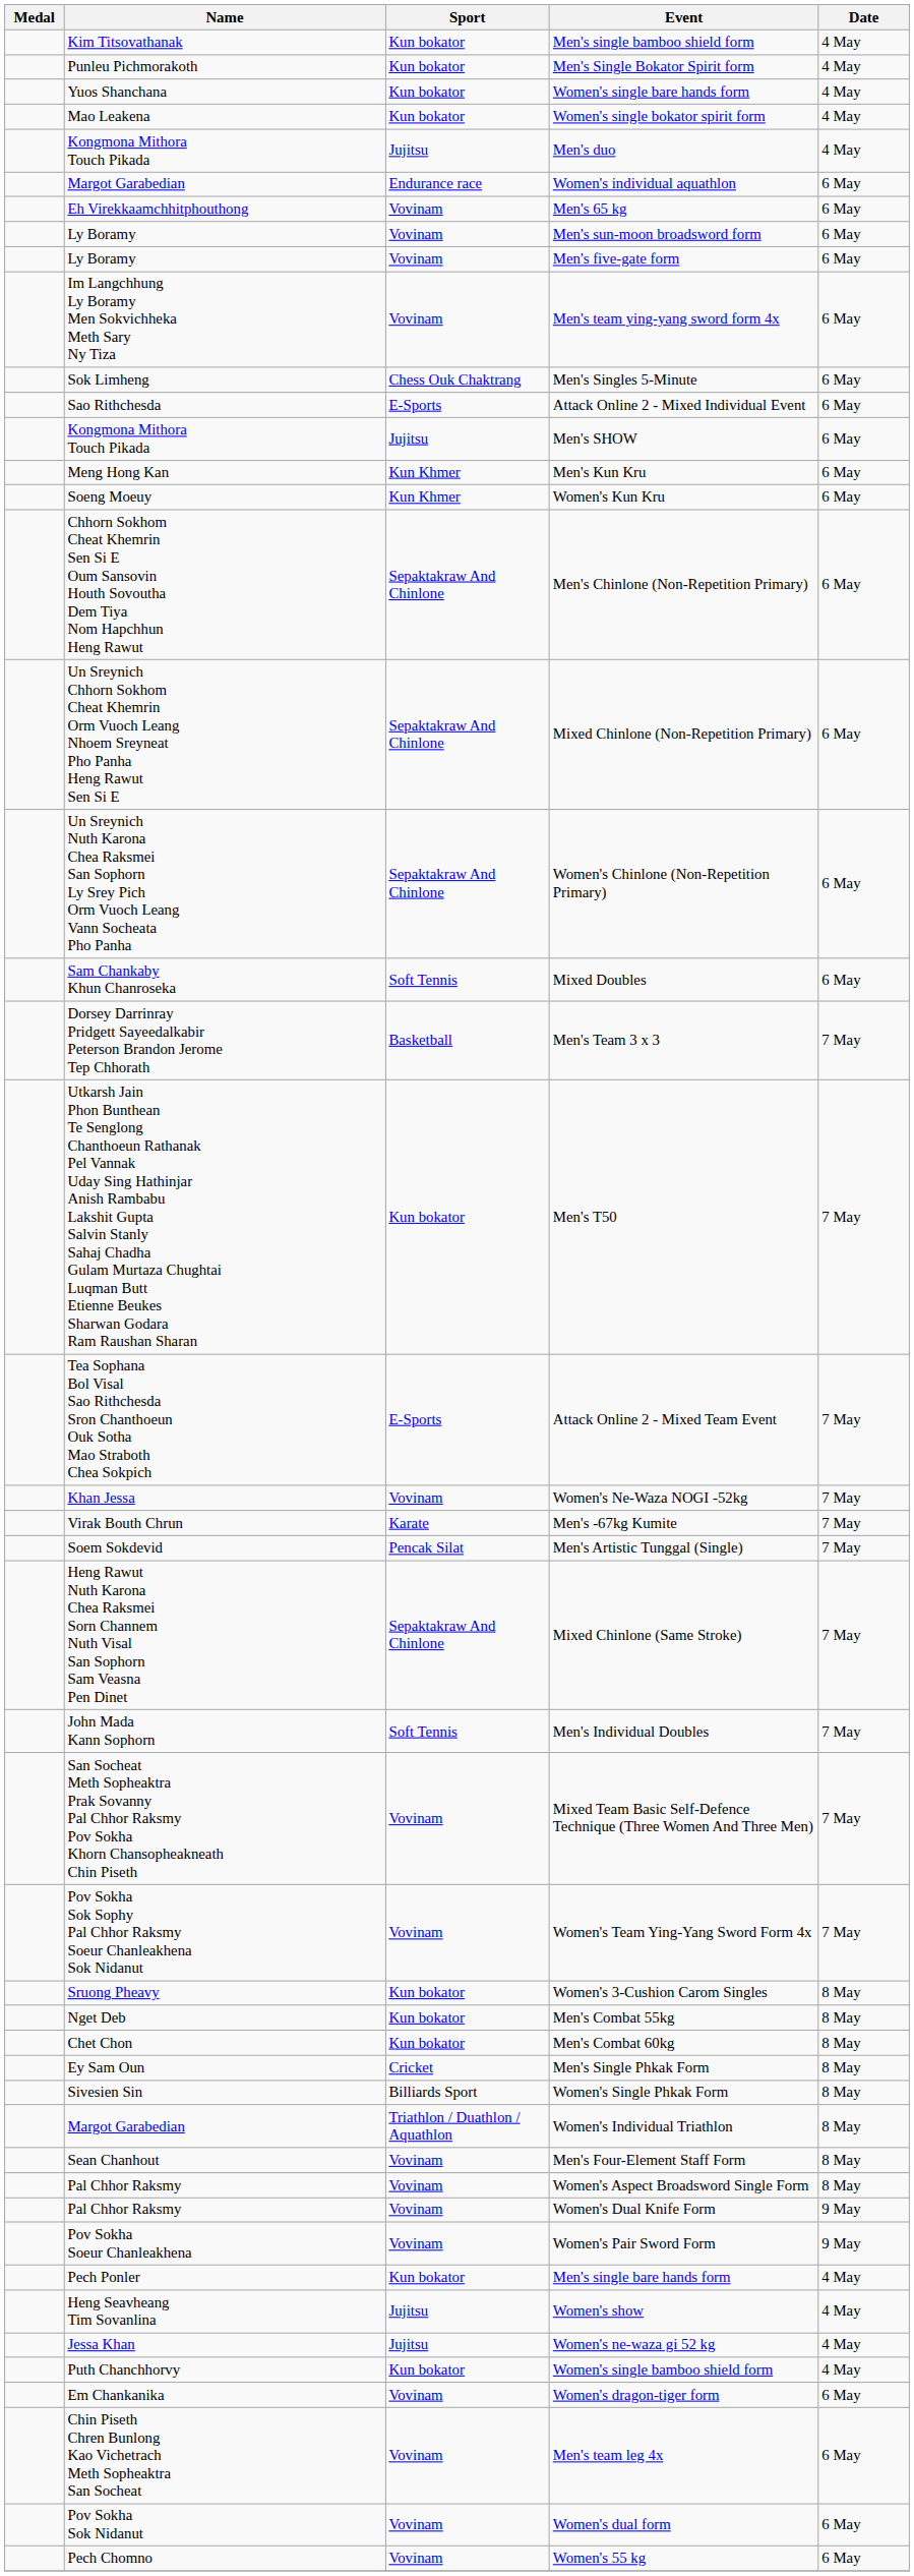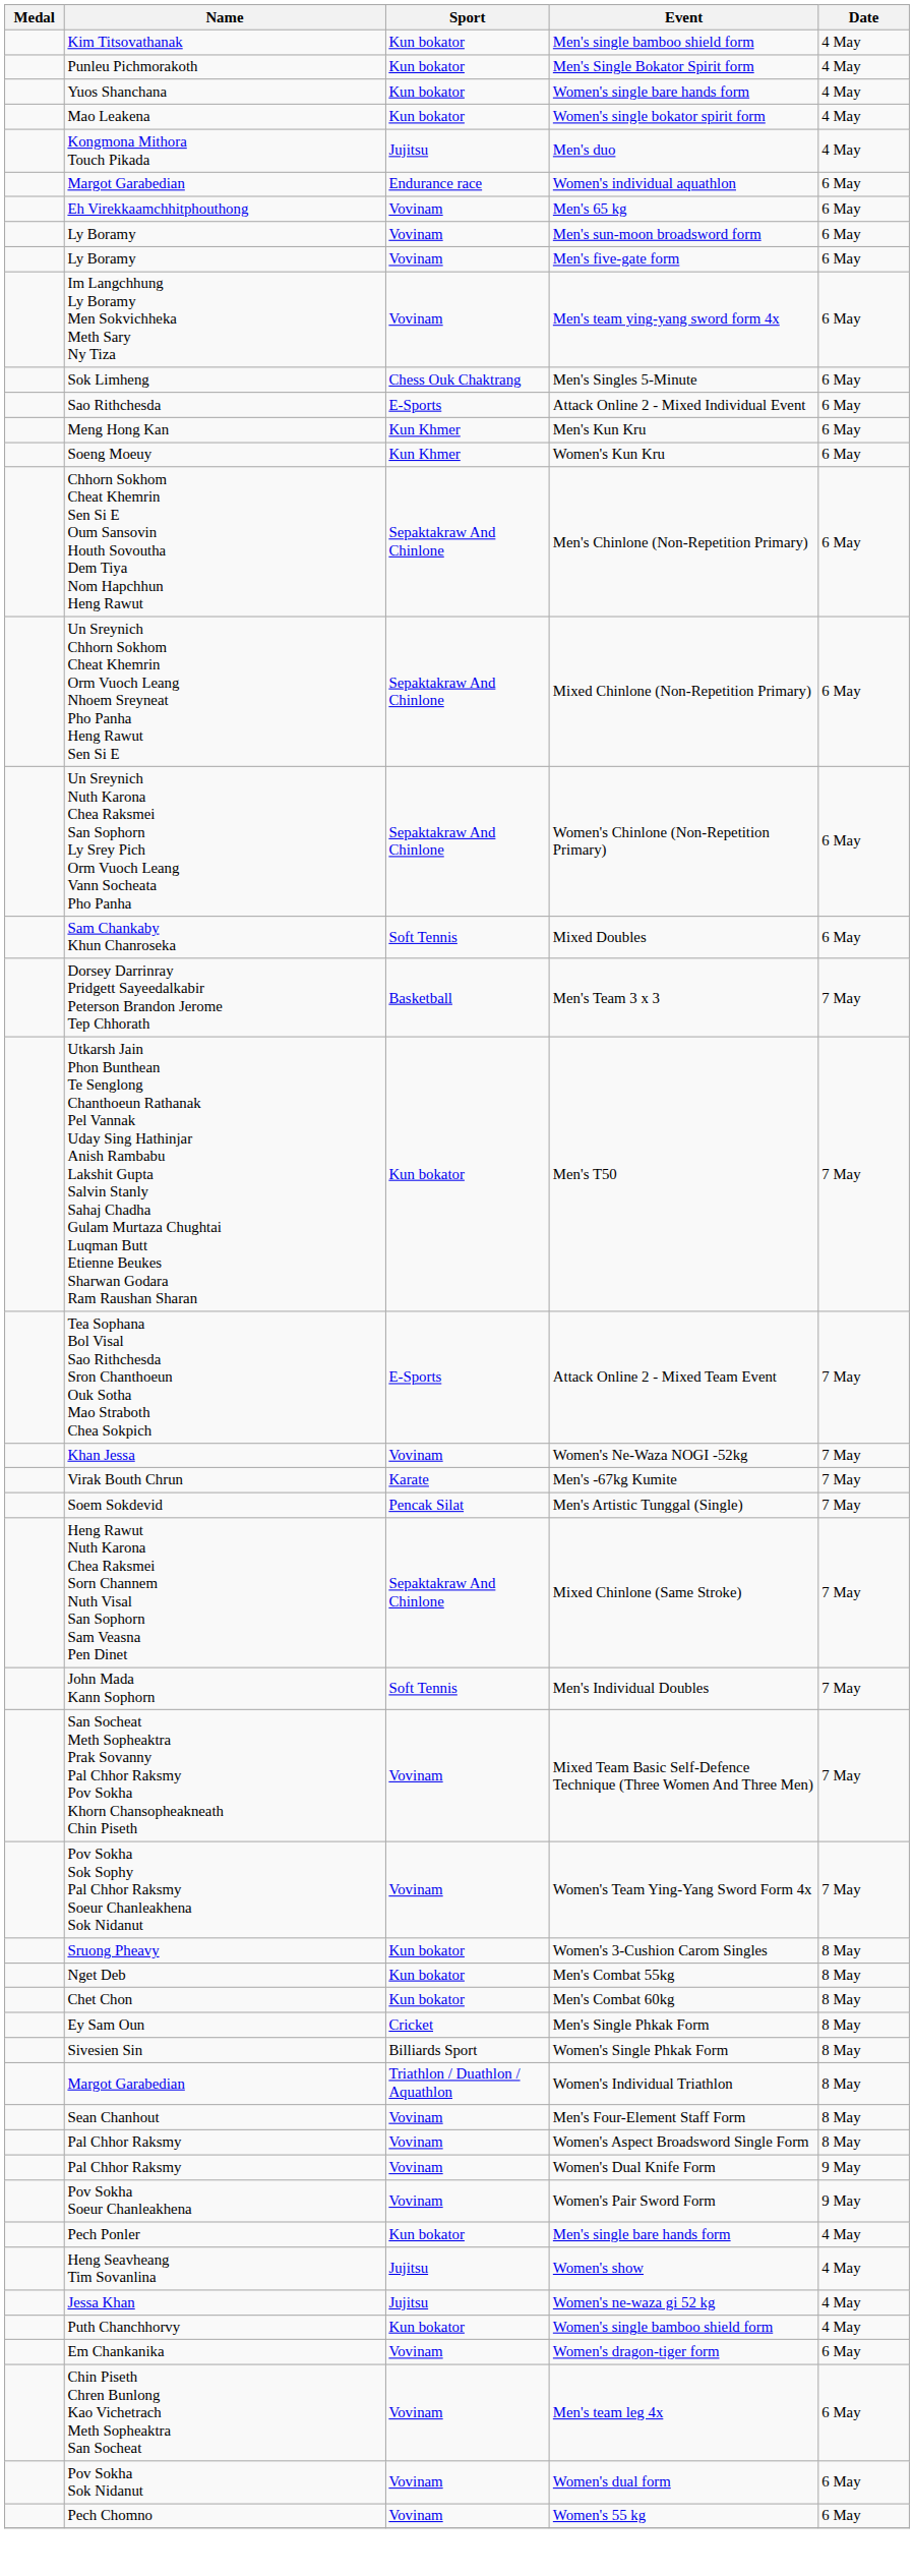 <table class="wikitable sortable" style="font-size:90%">
 <tr>
 <th width="50">Medal</th>
 <th width="300">Name</th>
 <th width="150">Sport</th>
 <th width="250">Event</th>
 <th width="80">Date</th>
 </tr>
 <tr>
 <td></td>
 <td><a href='#'>Kim Titsovathanak</a></td>
 <td><a href='#'>Kun bokator</a></td>
 <td><a href='#'>Men's single bamboo shield form</a></td>
 <td>4 May</td>
 </tr>
 <tr>
 <td></td>
 <td>Punleu Pichmorakoth</td>
 <td><a href='#'>Kun bokator</a></td>
 <td><a href='#'>Men's Single Bokator Spirit form</a></td>
 <td>4 May</td>
 </tr>
 <tr>
 <td></td>
 <td>Yuos Shanchana</td>
 <td><a href='#'>Kun bokator</a></td>
 <td><a href='#'>Women's single bare hands form</a></td>
 <td>4 May</td>
 </tr>
 <tr>
 <td></td>
 <td>Mao Leakena</td>
 <td><a href='#'>Kun bokator</a></td>
 <td><a href='#'>Women's single bokator spirit form</a></td>
 <td>4 May</td>
 </tr>
 <tr>
 <td></td>
 <td><a href='#'>Kongmona Mithora</a> <br> Touch Pikada</td>
 <td><a href='#'>Jujitsu</a></td>
 <td><a href='#'>Men's duo</a></td>
 <td>4 May</td>
 </tr>
 <tr>
 <td></td>
 <td><a href='#'>Margot Garabedian</a></td>
 <td><a href='#'>Endurance race</a></td>
 <td><a href='#'>Women's individual aquathlon</a></td>
 <td>6 May</td>
 </tr>
 <tr>
 <td></td>
 <td><a href='#'>Eh Virekkaamchhitphouthong</a></td>
 <td><a href='#'>Vovinam</a></td>
 <td><a href='#'>Men's 65 kg</a></td>
 <td>6 May</td>
 </tr>
 <tr>
 <td></td>
 <td>Ly Boramy</td>
 <td><a href='#'>Vovinam</a></td>
 <td><a href='#'>Men's sun-moon broadsword form</a></td>
 <td>6 May</td>
 </tr>
 <tr>
 <td></td>
 <td>Ly Boramy</td>
 <td><a href='#'>Vovinam</a></td>
 <td><a href='#'>Men's five-gate form</a></td>
 <td>6 May</td>
 </tr>
 <tr>
 <td></td>
 <td>Im Langchhung<br> Ly Boramy<br> Men Sokvichheka<br> Meth Sary<br> Ny Tiza</td>
 <td><a href='#'>Vovinam</a></td>
 <td><a href='#'>Men's team ying-yang sword form 4x</a></td>
 <td>6 May</td>
 </tr>
 <tr>
 <td></td>
 <td>Sok Limheng</td>
 <td><a href='#'>Chess Ouk Chaktrang</a></td>
 <td>Men's Singles 5-Minute</td>
 <td>6 May</td>
 </tr>
 <tr>
 <td></td>
 <td>Sao Rithchesda</td>
 <td><a href='#'>E-Sports</a></td>
 <td>Attack Online 2 - Mixed Individual Event</td>
-<td>6 May</td>
-</tr>
-<tr>
-<td></td>
-<td><a href='#'>Kongmona Mithora</a><br>Touch Pikada</td>
-<td><a href='#'>Jujitsu</a></td>
-<td>Men's SHOW</td>
 <td>6 May</td>
 </tr>
 <tr>
 <td></td>
 <td>Meng Hong Kan</td>
 <td><a href='#'>Kun Khmer</a></td>
 <td>Men's Kun Kru</td>
 <td>6 May</td>
 </tr>
 <tr>
 <td></td>
 <td>Soeng Moeuy</td>
 <td><a href='#'>Kun Khmer</a></td>
 <td>Women's Kun Kru</td>
 <td>6 May</td>
 </tr>
 <tr>
 <td></td>
 <td>Chhorn Sokhom<br> Cheat Khemrin<br> Sen Si E<br> Oum Sansovin<br> Houth Sovoutha<br> Dem Tiya<br> Nom Hapchhun<br> Heng Rawut</td>
 <td><a href='#'>Sepaktakraw And Chinlone</a></td>
 <td>Men's Chinlone (Non-Repetition Primary)</td>
 <td>6 May</td>
 </tr>
 <tr>
 <td></td>
 <td>Un Sreynich<br> Chhorn Sokhom<br> Cheat Khemrin<br> Orm Vuoch Leang<br> Nhoem Sreyneat<br> Pho Panha<br> Heng Rawut<br> Sen Si E</td>
 <td><a href='#'>Sepaktakraw And Chinlone</a></td>
 <td>Mixed Chinlone (Non-Repetition Primary)</td>
 <td>6 May</td>
 </tr>
 <tr>
 <td></td>
 <td>Un Sreynich<br> Nuth Karona<br> Chea Raksmei<br> San Sophorn<br> Ly Srey Pich<br> Orm Vuoch Leang<br> Vann Socheata<br> Pho Panha</td>
 <td><a href='#'>Sepaktakraw And Chinlone</a></td>
 <td>Women's Chinlone (Non-Repetition Primary)</td>
 <td>6 May</td>
 </tr>
 <tr>
 <td></td>
 <td><a href='#'>Sam Chankaby</a><br> Khun Chanroseka</td>
 <td><a href='#'>Soft Tennis</a></td>
 <td>Mixed Doubles</td>
 <td>6 May</td>
 </tr>
 <tr>
 <td></td>
 <td>Dorsey Darrinray<br> Pridgett Sayeedalkabir<br> Peterson Brandon Jerome<br> Tep Chhorath</td>
 <td><a href='#'>Basketball</a></td>
 <td>Men's Team 3 x 3</td>
 <td>7 May</td>
 </tr>
 <tr>
 <td></td>
 <td>Utkarsh Jain<br> Phon Bunthean<br> Te Senglong<br> Chanthoeun Rathanak<br> Pel Vannak<br> Uday Sing Hathinjar<br> Anish Rambabu<br> Lakshit Gupta<br> Salvin Stanly<br> Sahaj Chadha<br> Gulam Murtaza Chughtai<br> Luqman Butt<br> Etienne Beukes<br> Sharwan Godara<br> Ram Raushan Sharan</td>
 <td><a href='#'>Kun bokator</a></td>
 <td>Men's T50</td>
 <td>7 May</td>
 </tr>
 <tr>
 <td></td>
 <td>Tea Sophana<br> Bol Visal<br> Sao Rithchesda<br> Sron Chanthoeun<br> Ouk Sotha<br> Mao Straboth<br> Chea Sokpich</td>
 <td><a href='#'>E-Sports</a></td>
 <td>Attack Online 2 - Mixed Team Event</td>
 <td>7 May</td>
 </tr>
 <tr>
 <td></td>
 <td><a href='#'>Khan Jessa</a></td>
 <td><a href='#'>Vovinam</a></td>
 <td>Women's Ne-Waza NOGI -52kg</td>
 <td>7 May</td>
 </tr>
 <tr>
 <td></td>
 <td>Virak Bouth Chrun</td>
 <td><a href='#'>Karate</a></td>
 <td>Men's -67kg Kumite</td>
 <td>7 May</td>
 </tr>
 <tr>
 <td></td>
 <td>Soem Sokdevid</td>
 <td><a href='#'>Pencak Silat</a></td>
 <td>Men's Artistic Tunggal (Single)</td>
 <td>7 May</td>
 </tr>
 <tr>
 <td></td>
 <td>Heng Rawut<br> Nuth Karona<br> Chea Raksmei<br> Sorn Channem<br> Nuth Visal<br> San Sophorn<br> Sam Veasna<br> Pen Dinet</td>
 <td><a href='#'>Sepaktakraw And Chinlone</a></td>
 <td>Mixed Chinlone (Same Stroke)</td>
 <td>7 May</td>
 </tr>
 <tr>
 <td></td>
 <td>John Mada<br> Kann Sophorn</td>
 <td><a href='#'>Soft Tennis</a></td>
 <td>Men's Individual Doubles</td>
 <td>7 May</td>
 </tr>
 <tr>
 <td></td>
 <td>San Socheat<br> Meth Sopheaktra<br> Prak Sovanny<br> Pal Chhor Raksmy<br> Pov Sokha<br> Khorn Chansopheakneath<br> Chin Piseth</td>
 <td><a href='#'>Vovinam</a></td>
 <td>Mixed Team Basic Self-Defence Technique (Three Women And Three Men)</td>
 <td>7 May</td>
 </tr>
 <tr>
 <td></td>
 <td>Pov Sokha<br> Sok Sophy<br> Pal Chhor Raksmy<br> Soeur Chanleakhena<br> Sok Nidanut</td>
 <td><a href='#'>Vovinam</a></td>
 <td>Women's Team Ying-Yang Sword Form 4x</td>
 <td>7 May</td>
 </tr>
 <tr>
 <td></td>
 <td><a href='#'>Sruong Pheavy</a></td>
 <td><a href='#'>Kun bokator</a></td>
 <td>Women's 3-Cushion Carom Singles</td>
 <td>8 May</td>
 </tr>
 <tr>
 <td></td>
 <td>Nget Deb</td>
 <td><a href='#'>Kun bokator</a></td>
 <td>Men's Combat 55kg</td>
 <td>8 May</td>
 </tr>
 <tr>
 <td></td>
 <td>Chet Chon</td>
 <td><a href='#'>Kun bokator</a></td>
 <td>Men's Combat 60kg</td>
 <td>8 May</td>
 </tr>
 <tr>
 <td></td>
 <td>Ey Sam Oun</td>
 <td><a href='#'>Cricket</a></td>
 <td>Men's Single Phkak Form</td>
 <td>8 May</td>
 </tr>
 <tr>
 <td></td>
 <td>Sivesien Sin</td>
 <td>Billiards Sport</td>
 <td>Women's Single Phkak Form</td>
 <td>8 May</td>
 </tr>
 <tr>
 <td></td>
 <td><a href='#'>Margot Garabedian</a></td>
 <td><a href='#'>Triathlon / Duathlon / Aquathlon</a></td>
 <td>Women's Individual Triathlon</td>
 <td>8 May</td>
 </tr>
 <tr>
 <td></td>
 <td>Sean Chanhout</td>
 <td><a href='#'>Vovinam</a></td>
 <td>Men's Four-Element Staff Form</td>
 <td>8 May</td>
 </tr>
 <tr>
 <td></td>
 <td>Pal Chhor Raksmy</td>
 <td><a href='#'>Vovinam</a></td>
 <td>Women's Aspect Broadsword Single Form</td>
 <td>8 May</td>
 </tr>
 <tr>
 <td></td>
 <td>Pal Chhor Raksmy</td>
 <td><a href='#'>Vovinam</a></td>
 <td>Women's Dual Knife Form</td>
 <td>9 May</td>
 </tr>
 <tr>
 <td></td>
 <td>Pov Sokha<br> Soeur Chanleakhena</td>
 <td><a href='#'>Vovinam</a></td>
 <td>Women's Pair Sword Form</td>
 <td>9 May</td>
 </tr>
 <tr>
 <td></td>
 <td>Pech Ponler</td>
 <td><a href='#'>Kun bokator</a></td>
 <td><a href='#'>Men's single bare hands form</a></td>
 <td>4 May</td>
 </tr>
 <tr>
 <td></td>
 <td>Heng Seavheang <br> Tim Sovanlina</td>
 <td><a href='#'>Jujitsu</a></td>
 <td><a href='#'>Women's show</a></td>
 <td>4 May</td>
 </tr>
 <tr>
 <td></td>
 <td><a href='#'>Jessa Khan</a></td>
 <td><a href='#'>Jujitsu</a></td>
 <td><a href='#'>Women's ne-waza gi 52 kg</a></td>
 <td>4 May</td>
 </tr>
 <tr>
 <td></td>
 <td>Puth Chanchhorvy</td>
 <td><a href='#'>Kun bokator</a></td>
 <td><a href='#'>Women's single bamboo shield form</a></td>
 <td>4 May</td>
 </tr>
 <tr>
 <td></td>
 <td>Em Chankanika</td>
 <td><a href='#'>Vovinam</a></td>
 <td><a href='#'>Women's dragon-tiger form</a></td>
 <td>6 May</td>
 </tr>
 <tr>
 <td></td>
 <td>Chin Piseth<br> Chren Bunlong<br> Kao Vichetrach<br> Meth Sopheaktra<br> San Socheat</td>
 <td><a href='#'>Vovinam</a></td>
 <td><a href='#'>Men's team leg 4x</a></td>
 <td>6 May</td>
 </tr>
 <tr>
 <td></td>
 <td>Pov Sokha<br> Sok Nidanut</td>
 <td><a href='#'>Vovinam</a></td>
 <td><a href='#'>Women's dual form</a></td>
 <td>6 May</td>
 </tr>
 <tr>
 <td></td>
 <td>Pech Chomno</td>
 <td><a href='#'>Vovinam</a></td>
 <td><a href='#'>Women's 55 kg</a></td>
 <td>6 May</td>
 </tr>
 <tr>
 </tr>
 </table>
